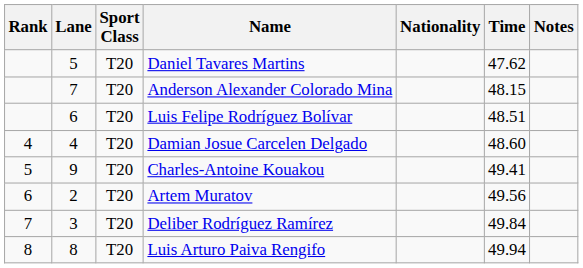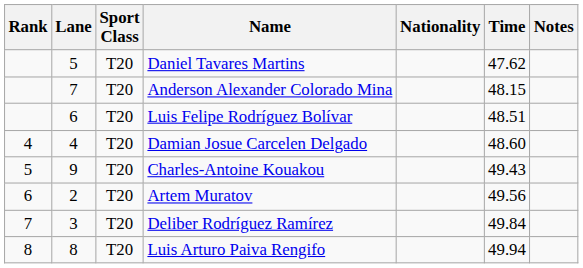 <table class="wikitable sortable" style="text-align:center">
 <tr>
 <th>Rank</th>
 <th>Lane</th>
 <th>Sport<br>Class</th>
 <th>Name</th>
 <th>Nationality</th>
 <th>Time</th>
 <th>Notes</th>
 </tr>
 <tr>
 <td></td>
 <td>5</td>
 <td>T20</td>
 <td align="left"><a href='#'>Daniel Tavares Martins</a></td>
 <td align="left"></td>
 <td>47.62</td>
 <td></td>
 </tr>
 <tr>
 <td></td>
 <td>7</td>
 <td>T20</td>
 <td align="left"><a href='#'>Anderson Alexander Colorado Mina</a></td>
 <td align="left"></td>
 <td>48.15</td>
 <td></td>
 </tr>
 <tr>
 <td></td>
 <td>6</td>
 <td>T20</td>
 <td align="left"><a href='#'>Luis Felipe Rodríguez Bolívar</a></td>
 <td align="left"></td>
 <td>48.51</td>
 <td></td>
 </tr>
 <tr>
 <td>4</td>
 <td>4</td>
 <td>T20</td>
 <td align="left"><a href='#'>Damian Josue Carcelen Delgado</a></td>
 <td align="left"></td>
 <td>48.60</td>
 <td></td>
 </tr>
 <tr>
 <td>5</td>
 <td>9</td>
 <td>T20</td>
 <td align="left"><a href='#'>Charles-Antoine Kouakou</a></td>
 <td align="left"></td>
-<td>49.41</td>
+<td>49.43</td>
 <td></td>
 </tr>
 <tr>
 <td>6</td>
 <td>2</td>
 <td>T20</td>
 <td align="left"><a href='#'>Artem Muratov</a></td>
 <td align="left"></td>
 <td>49.56</td>
 <td></td>
 </tr>
 <tr>
 <td>7</td>
 <td>3</td>
 <td>T20</td>
 <td align="left"><a href='#'>Deliber Rodríguez Ramírez</a></td>
 <td align="left"></td>
 <td>49.84</td>
 <td></td>
 </tr>
 <tr>
 <td>8</td>
 <td>8</td>
 <td>T20</td>
 <td align="left"><a href='#'>Luis Arturo Paiva Rengifo</a></td>
 <td align="left"></td>
 <td>49.94</td>
 <td></td>
 </tr>
 </table>
